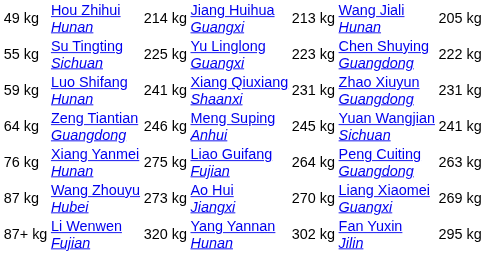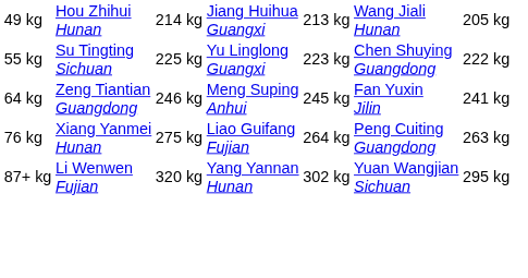 <table>
 <tr>
 <td>49 kg</td>
 <td><a href='#'>Hou Zhihui</a><br><em><a href='#'>Hunan</a></em></td>
 <td>214 kg</td>
 <td><a href='#'>Jiang Huihua</a><br><em><a href='#'>Guangxi</a></em></td>
 <td>213 kg</td>
 <td><a href='#'>Wang Jiali</a><br><em><a href='#'>Hunan</a></em></td>
 <td>205 kg</td>
 </tr>
 <tr>
 <td>55 kg</td>
 <td><a href='#'>Su Tingting</a><br><em><a href='#'>Sichuan</a></em></td>
 <td>225 kg</td>
 <td><a href='#'>Yu Linglong</a><br><em><a href='#'>Guangxi</a></em></td>
 <td>223 kg</td>
 <td><a href='#'>Chen Shuying</a><br><em><a href='#'>Guangdong</a></em></td>
 <td>222 kg</td>
 </tr>
 <tr>
-<td>59 kg</td>
-<td><a href='#'>Luo Shifang</a><br><em><a href='#'>Hunan</a></em></td>
-<td>241 kg</td>
-<td><a href='#'>Xiang Qiuxiang</a><br><em><a href='#'>Shaanxi</a></em></td>
-<td>231 kg</td>
-<td><a href='#'>Zhao Xiuyun</a><br><em><a href='#'>Guangdong</a></em></td>
-<td>231 kg</td>
-</tr>
-<tr>
 <td>64 kg</td>
 <td><a href='#'>Zeng Tiantian</a><br><em><a href='#'>Guangdong</a></em></td>
 <td>246 kg</td>
 <td><a href='#'>Meng Suping</a><br><em><a href='#'>Anhui</a></em></td>
 <td>245 kg</td>
-<td><a href='#'>Yuan Wangjian</a><br><em><a href='#'>Sichuan</a></em></td>
+<td><a href='#'>Fan Yuxin</a><br><em><a href='#'>Jilin</a></em></td>
 <td>241 kg</td>
 </tr>
 <tr>
 <td>76 kg</td>
 <td><a href='#'>Xiang Yanmei</a><br><em><a href='#'>Hunan</a></em></td>
 <td>275 kg</td>
 <td><a href='#'>Liao Guifang</a><br><em><a href='#'>Fujian</a></em></td>
 <td>264 kg</td>
 <td><a href='#'>Peng Cuiting</a><br><em><a href='#'>Guangdong</a></em></td>
 <td>263 kg</td>
 </tr>
 <tr>
-<td>87 kg</td>
-<td><a href='#'>Wang Zhouyu</a><br><em><a href='#'>Hubei</a></em></td>
-<td>273 kg</td>
-<td><a href='#'>Ao Hui</a><br><em><a href='#'>Jiangxi</a></em></td>
-<td>270 kg</td>
-<td><a href='#'>Liang Xiaomei</a><br><em><a href='#'>Guangxi</a></em></td>
-<td>269 kg</td>
-</tr>
-<tr>
 <td>87+ kg</td>
 <td><a href='#'>Li Wenwen</a><br><em><a href='#'>Fujian</a></em></td>
 <td>320 kg</td>
 <td><a href='#'>Yang Yannan</a><br><em><a href='#'>Hunan</a></em></td>
 <td>302 kg</td>
-<td><a href='#'>Fan Yuxin</a><br><em><a href='#'>Jilin</a></em></td>
+<td><a href='#'>Yuan Wangjian</a><br><em><a href='#'>Sichuan</a></em></td>
 <td>295 kg</td>
 </tr>
 </table>
